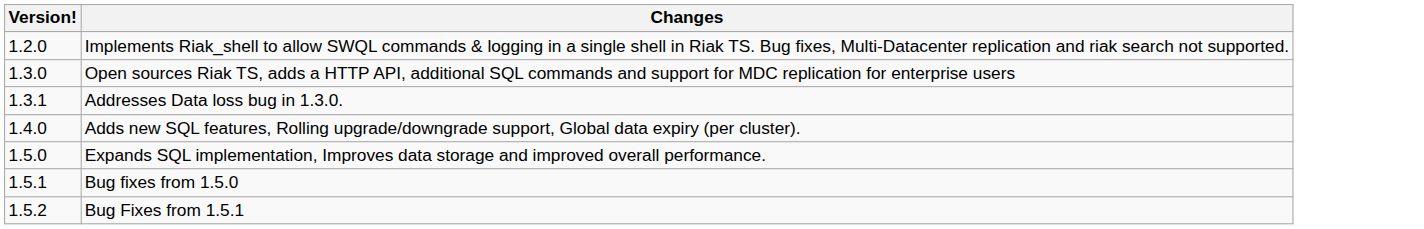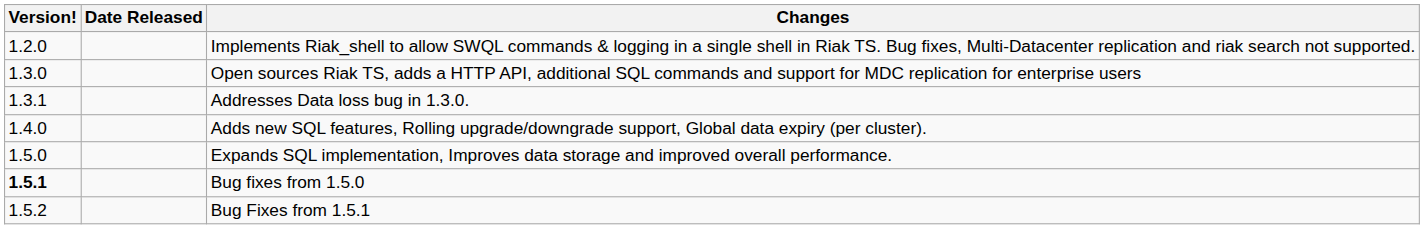 <table class="wikitable sortable">
 <tr>
 <th data-sort-type="IPAddress">Version!</th>
+<th>Date Released</th>
 <th>Changes</th>
 </tr>
 <tr>
 <td>1.2.0</td>
+<td></td>
 <td>Implements Riak_shell to allow SWQL commands & logging in a single shell in Riak TS. Bug fixes, Multi-Datacenter replication and riak search not supported.</td>
 </tr>
 <tr>
 <td>1.3.0</td>
+<td></td>
 <td>Open sources Riak TS, adds a HTTP API, additional SQL commands and support for MDC replication for enterprise users</td>
 </tr>
 <tr>
 <td>1.3.1</td>
+<td></td>
 <td>Addresses Data loss bug in 1.3.0.</td>
 </tr>
 <tr>
 <td>1.4.0</td>
+<td></td>
 <td>Adds new SQL features, Rolling upgrade/downgrade support, Global data expiry (per cluster).</td>
 </tr>
 <tr>
 <td>1.5.0</td>
+<td></td>
 <td>Expands SQL implementation, Improves data storage and improved overall performance.</td>
 </tr>
 <tr>
-<td>1.5.1</td>
+<td><strong>1.5.1</strong></td>
+<td></td>
 <td>Bug fixes from 1.5.0</td>
 </tr>
 <tr>
 <td>1.5.2</td>
+<td></td>
 <td>Bug Fixes from 1.5.1</td>
 </tr>
 </table>
